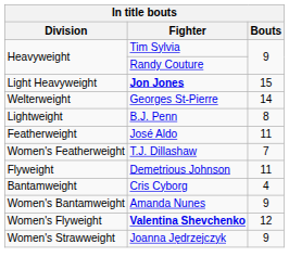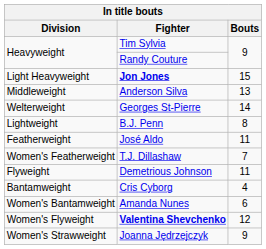 <table id="Fighting_most_bouts_div_title" class=wikitable>
 <tr>
 <th colspan=3>In title bouts</th>
 </tr>
 <tr>
 <th>Division</th>
 <th>Fighter</th>
 <th>Bouts</th>
 </tr>
 <tr>
 <td rowspan=2>Heavyweight</td>
 <td> <a href='#'>Tim Sylvia</a></td>
 <td rowspan=2 align=center>9</td>
 </tr>
 <tr>
 <td> <a href='#'>Randy Couture</a></td>
 </tr>
 <tr>
 <td>Light Heavyweight</td>
 <td> <strong><a href='#'>Jon Jones</a></strong></td>
 <td align=center>15</td>
+</tr>
+<tr>
+<td>Middleweight</td>
+<td> <a href='#'>Anderson Silva</a></td>
+<td align=center>13</td>
 </tr>
 <tr>
 <td>Welterweight</td>
 <td> <a href='#'>Georges St-Pierre</a></td>
 <td align=center>14</td>
 </tr>
 <tr>
 <td>Lightweight</td>
 <td> <a href='#'>B.J. Penn</a></td>
 <td align=center>8</td>
 </tr>
 <tr>
 <td>Featherweight</td>
 <td> <a href='#'>José Aldo</a></td>
 <td align=center>11</td>
 </tr>
 <tr>
 <td>Women's Featherweight</td>
 <td> <a href='#'>T.J. Dillashaw</a></td>
 <td rowspan=1 align=center>7<br></td>
 </tr>
 <tr>
 <td>Flyweight</td>
 <td> <a href='#'>Demetrious Johnson</a></td>
 <td align=center>11</td>
 </tr>
 <tr>
 <td rowspan=1>Bantamweight</td>
 <td> <a href='#'>Cris Cyborg</a></td>
 <td align=center>4</td>
 </tr>
 <tr>
 <td>Women's Bantamweight</td>
 <td> <a href='#'>Amanda Nunes</a></td>
-<td align=center>9</td>
+<td align=center>6</td>
 </tr>
 <tr>
 <td>Women's Flyweight</td>
 <td> <strong><a href='#'>Valentina Shevchenko</a></strong></td>
 <td align=center>12</td>
 </tr>
 <tr>
 <td>Women's Strawweight</td>
 <td> <a href='#'>Joanna Jędrzejczyk</a></td>
 <td align=center>9</td>
 </tr>
 </table>
